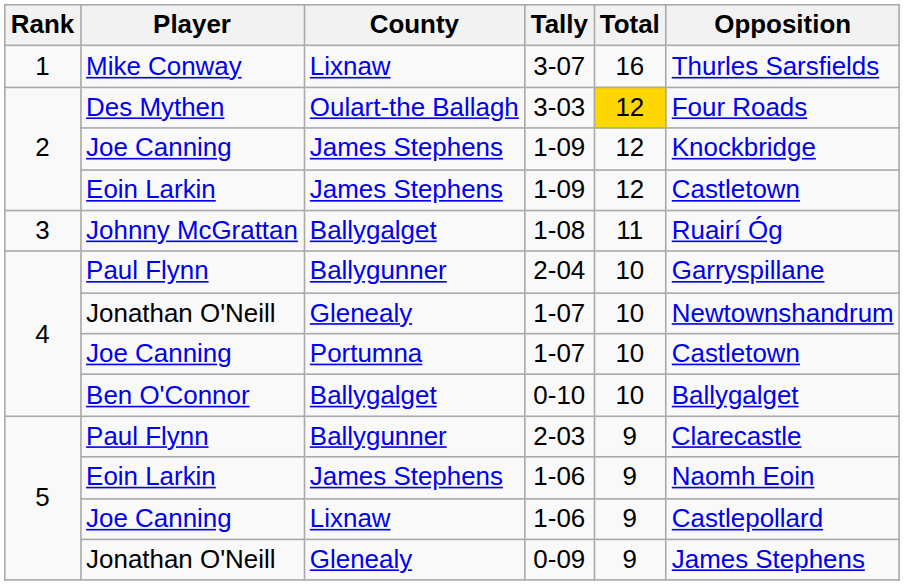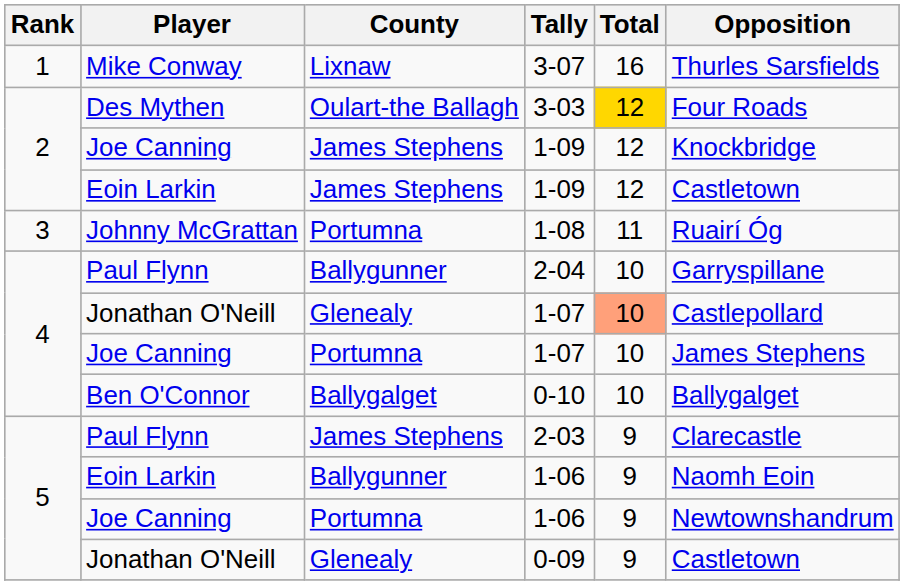 <table class="wikitable">
 <tr>
 <th>Rank</th>
 <th>Player</th>
 <th>County</th>
 <th>Tally</th>
 <th>Total</th>
 <th>Opposition</th>
 </tr>
 <tr>
 <td rowspan=1 align=center>1</td>
 <td><a href='#'>Mike Conway</a></td>
 <td><a href='#'>Lixnaw</a></td>
 <td align=center>3-07</td>
 <td align=center>16</td>
 <td><a href='#'>Thurles Sarsfields</a></td>
 </tr>
 <tr>
 <td rowspan=3 align=center>2</td>
 <td><a href='#'>Des Mythen</a></td>
 <td><a href='#'>Oulart-the Ballagh</a></td>
 <td align=center>3-03</td>
 <td align=center style="background: gold;">12</td>
 <td><a href='#'>Four Roads</a></td>
 </tr>
 <tr>
 <td><a href='#'>Joe Canning</a></td>
 <td><a href='#'>James Stephens</a></td>
 <td align=center>1-09</td>
 <td align=center>12</td>
 <td><a href='#'>Knockbridge</a></td>
 </tr>
 <tr>
 <td><a href='#'>Eoin Larkin</a></td>
 <td><a href='#'>James Stephens</a></td>
 <td align=center>1-09</td>
 <td align=center>12</td>
 <td><a href='#'>Castletown</a></td>
 </tr>
 <tr>
 <td rowspan=1 align=center>3</td>
 <td><a href='#'>Johnny McGrattan</a></td>
-<td><a href='#'>Ballygalget</a></td>
+<td><a href='#'>Portumna</a></td>
 <td align=center>1-08</td>
 <td align=center>11</td>
 <td><a href='#'>Ruairí Óg</a></td>
 </tr>
 <tr>
 <td rowspan=4 align=center>4</td>
 <td><a href='#'>Paul Flynn</a></td>
 <td><a href='#'>Ballygunner</a></td>
 <td align=center>2-04</td>
 <td align=center>10</td>
 <td><a href='#'>Garryspillane</a></td>
 </tr>
 <tr>
 <td>Jonathan O'Neill</td>
 <td><a href='#'>Glenealy</a></td>
 <td align=center>1-07</td>
-<td align=center>10</td>
-<td><a href='#'>Newtownshandrum</a></td>
+<td align=center style="background: lightsalmon;">10</td>
+<td><a href='#'>Castlepollard</a></td>
 </tr>
 <tr>
 <td><a href='#'>Joe Canning</a></td>
 <td><a href='#'>Portumna</a></td>
 <td align=center>1-07</td>
 <td align=center>10</td>
-<td><a href='#'>Castletown</a></td>
+<td><a href='#'>James Stephens</a></td>
 </tr>
 <tr>
 <td><a href='#'>Ben O'Connor</a></td>
 <td><a href='#'>Ballygalget</a></td>
 <td align=center>0-10</td>
 <td align=center>10</td>
 <td><a href='#'>Ballygalget</a></td>
 </tr>
 <tr>
 <td rowspan=4 align=center>5</td>
 <td><a href='#'>Paul Flynn</a></td>
-<td><a href='#'>Ballygunner</a></td>
+<td><a href='#'>James Stephens</a></td>
 <td align=center>2-03</td>
 <td align=center>9</td>
 <td><a href='#'>Clarecastle</a></td>
 </tr>
 <tr>
 <td><a href='#'>Eoin Larkin</a></td>
-<td><a href='#'>James Stephens</a></td>
+<td><a href='#'>Ballygunner</a></td>
 <td align=center>1-06</td>
 <td align=center>9</td>
 <td><a href='#'>Naomh Eoin</a></td>
 </tr>
 <tr>
 <td><a href='#'>Joe Canning</a></td>
-<td><a href='#'>Lixnaw</a></td>
+<td><a href='#'>Portumna</a></td>
 <td align=center>1-06</td>
 <td align=center>9</td>
-<td><a href='#'>Castlepollard</a></td>
+<td><a href='#'>Newtownshandrum</a></td>
 </tr>
 <tr>
 <td>Jonathan O'Neill</td>
 <td><a href='#'>Glenealy</a></td>
 <td align=center>0-09</td>
 <td align=center>9</td>
-<td><a href='#'>James Stephens</a></td>
+<td><a href='#'>Castletown</a></td>
 </tr>
 </table>
